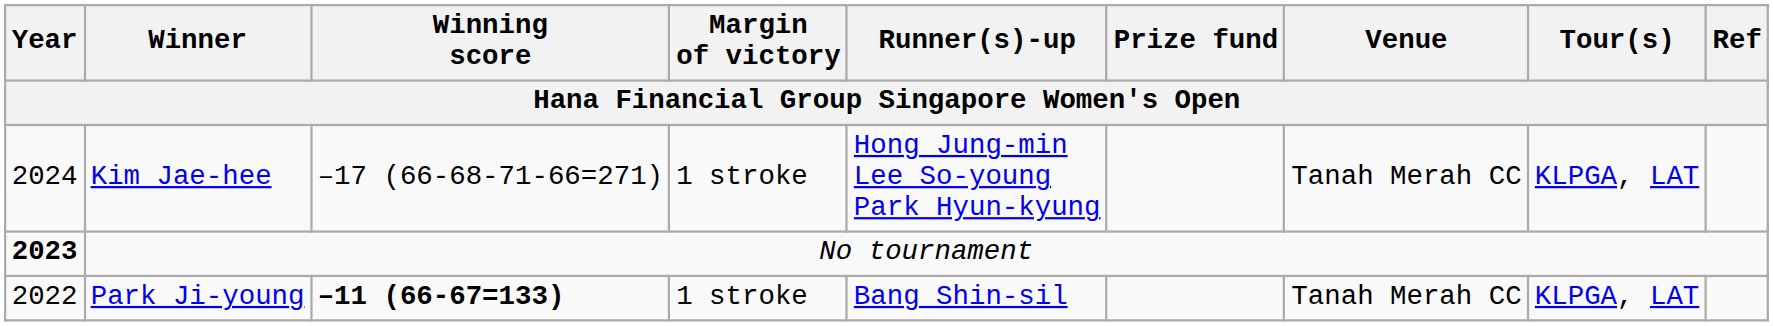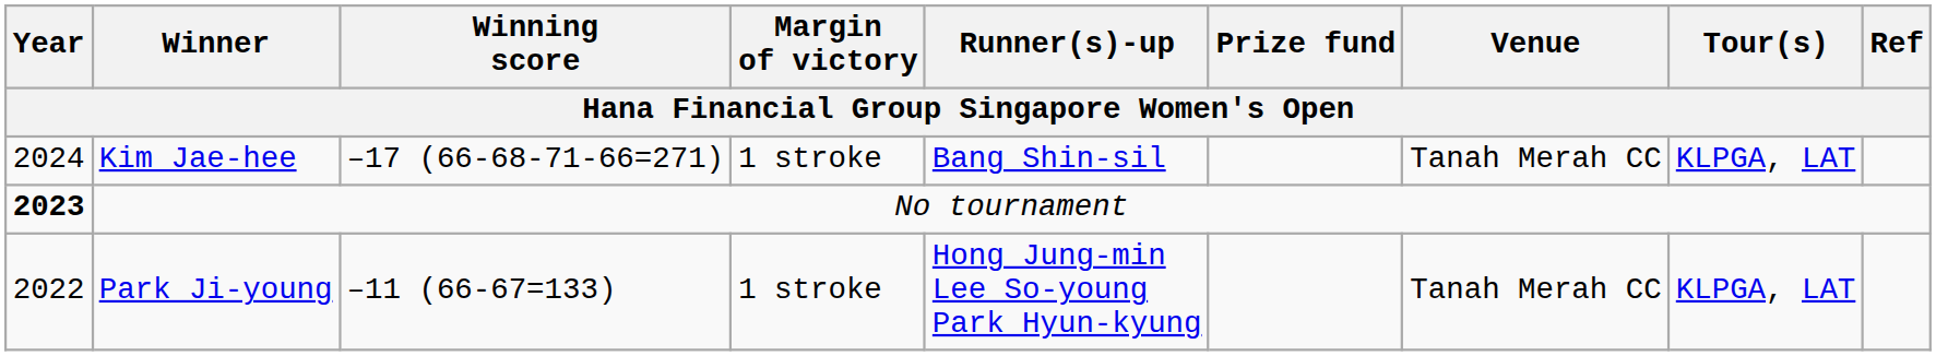 <table class="wikitable" style="font-size:95%;">
 <tr>
 <th>Year</th>
 <th>Winner</th>
 <th>Winning<br>score</th>
 <th>Margin<br>of victory</th>
 <th>Runner(s)-up</th>
 <th>Prize fund</th>
 <th>Venue</th>
 <th>Tour(s)</th>
 <th>Ref</th>
 </tr>
 <tr>
 <th colspan=9>Hana Financial Group Singapore Women's Open</th>
 </tr>
 <tr>
 <td>2024</td>
 <td> <a href='#'>Kim Jae-hee</a></td>
 <td>–17 (66-68-71-66=271)</td>
 <td>1 stroke</td>
-<td> <a href='#'>Hong Jung-min</a><br> <a href='#'>Lee So-young</a><br> <a href='#'>Park Hyun-kyung</a></td>
+<td> <a href='#'>Bang Shin-sil</a></td>
 <td align=right></td>
 <td>Tanah Merah CC</td>
 <td><a href='#'>KLPGA</a>, <a href='#'>LAT</a></td>
 <td></td>
 </tr>
 <tr>
 <td><strong>2023</strong></td>
 <td colspan=8 align=center><em>No tournament</em></td>
 </tr>
 <tr>
 <td>2022</td>
 <td> <a href='#'>Park Ji-young</a></td>
-<td><strong>–11 (66-67=133)</strong></td>
+<td>–11 (66-67=133)</td>
 <td>1 stroke</td>
-<td> <a href='#'>Bang Shin-sil</a></td>
+<td> <a href='#'>Hong Jung-min</a><br> <a href='#'>Lee So-young</a><br> <a href='#'>Park Hyun-kyung</a></td>
 <td align=right></td>
 <td>Tanah Merah CC</td>
 <td><a href='#'>KLPGA</a>, <a href='#'>LAT</a></td>
 <td></td>
 </tr>
 </table>
